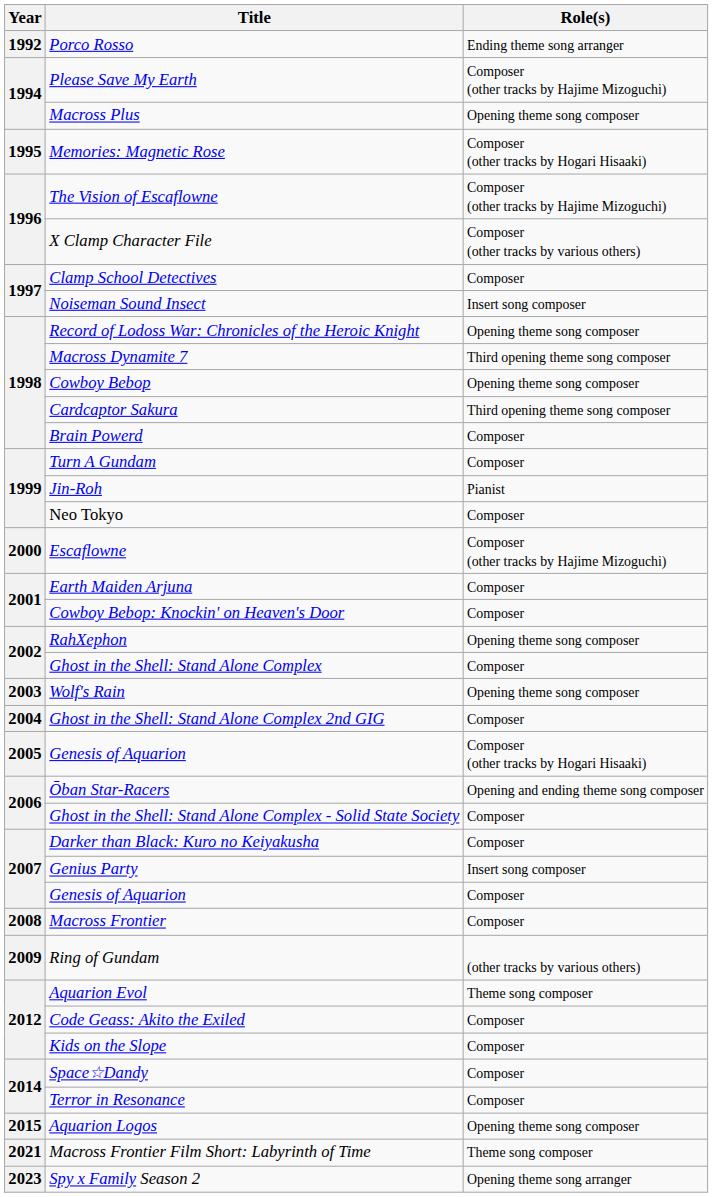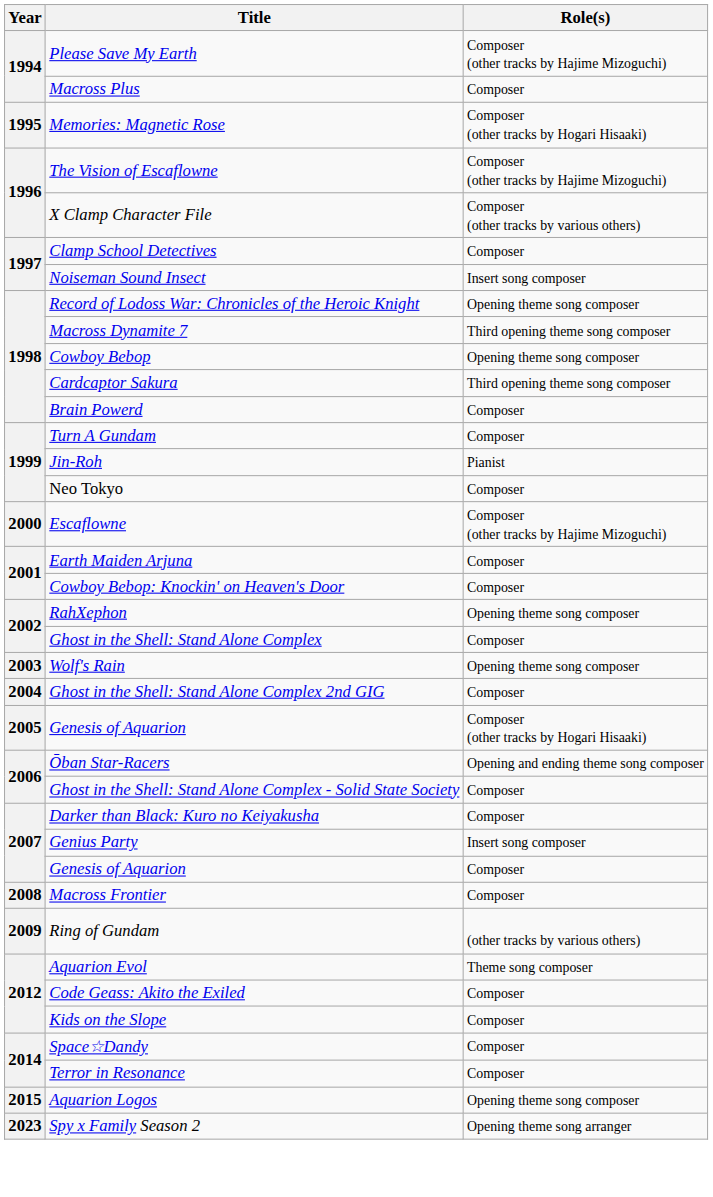 <table class="wikitable sortable">
 <tr>
 <th>Year</th>
 <th>Title</th>
 <th>Role(s)</th>
-</tr>
-<tr>
-<th>1992</th>
-<td><em><a href='#'>Porco Rosso</a></em></td>
-<td><small>Ending theme song arranger</small></td>
 </tr>
 <tr>
 <th rowspan=2>1994</th>
 <td><em><a href='#'>Please Save My Earth</a></em></td>
 <td><small>Composer<br>(other tracks by Hajime Mizoguchi)</small></td>
 </tr>
 <tr>
 <td><em><a href='#'>Macross Plus</a></em></td>
-<td><small>Opening theme song composer</small></td>
+<td><small>Composer</small></td>
 </tr>
 <tr>
 <th>1995</th>
 <td><em><a href='#'>Memories: Magnetic Rose</a></em></td>
 <td><small>Composer<br>(other tracks by Hogari Hisaaki)</small></td>
 </tr>
 <tr>
 <th rowspan=2>1996</th>
 <td><em><a href='#'>The Vision of Escaflowne</a></em></td>
 <td><small>Composer<br>(other tracks by Hajime Mizoguchi)</small></td>
 </tr>
 <tr>
 <td><em>X Clamp Character File</em></td>
 <td><small>Composer<br>(other tracks by various others)</small></td>
 </tr>
 <tr>
 <th rowspan=2>1997</th>
 <td><em><a href='#'>Clamp School Detectives</a></em></td>
 <td><small>Composer</small></td>
 </tr>
 <tr>
 <td><em><a href='#'>Noiseman Sound Insect</a></em></td>
 <td><small>Insert song composer</small></td>
 </tr>
 <tr>
 <th rowspan=5>1998</th>
 <td><em><a href='#'>Record of Lodoss War: Chronicles of the Heroic Knight</a></em></td>
 <td><small>Opening theme song composer</small></td>
 </tr>
 <tr>
 <td><em><a href='#'>Macross Dynamite 7</a></em></td>
 <td><small>Third opening theme song composer</small></td>
 </tr>
 <tr>
 <td><em><a href='#'>Cowboy Bebop</a></em></td>
 <td><small>Opening theme song composer</small></td>
 </tr>
 <tr>
 <td><em><a href='#'>Cardcaptor Sakura</a></em></td>
 <td><small>Third opening theme song composer</small></td>
 </tr>
 <tr>
 <td><em><a href='#'>Brain Powerd</a></em></td>
 <td><small>Composer</small></td>
 </tr>
 <tr>
 <th rowspan="3">1999</th>
 <td><em><a href='#'>Turn A Gundam</a></em></td>
 <td><small>Composer</small></td>
 </tr>
 <tr>
 <td><em><a href='#'>Jin-Roh</a></em></td>
 <td><small>Pianist</small></td>
 </tr>
 <tr>
 <td>Neo Tokyo</td>
 <td><small>Composer</small></td>
 </tr>
 <tr>
 <th>2000</th>
 <td><em><a href='#'>Escaflowne</a></em></td>
 <td><small>Composer<br>(other tracks by Hajime Mizoguchi)</small></td>
 </tr>
 <tr>
 <th rowspan=2>2001</th>
 <td><em><a href='#'>Earth Maiden Arjuna</a></em></td>
 <td><small>Composer</small></td>
 </tr>
 <tr>
 <td><em><a href='#'>Cowboy Bebop: Knockin' on Heaven's Door</a></em></td>
 <td><small>Composer</small></td>
 </tr>
 <tr>
 <th rowspan=2>2002</th>
 <td><em><a href='#'>RahXephon</a></em></td>
 <td><small>Opening theme song composer</small></td>
 </tr>
 <tr>
 <td><em><a href='#'>Ghost in the Shell: Stand Alone Complex</a></em></td>
 <td><small>Composer</small></td>
 </tr>
 <tr>
 <th>2003</th>
 <td><em><a href='#'>Wolf's Rain</a></em></td>
 <td><small>Opening theme song composer</small></td>
 </tr>
 <tr>
 <th>2004</th>
 <td><em><a href='#'>Ghost in the Shell: Stand Alone Complex 2nd GIG</a></em></td>
 <td><small>Composer</small></td>
 </tr>
 <tr>
 <th>2005</th>
 <td><em><a href='#'>Genesis of Aquarion</a></em></td>
 <td><small>Composer<br>(other tracks by Hogari Hisaaki)</small></td>
 </tr>
 <tr>
 <th rowspan=2>2006</th>
 <td><em><a href='#'>Ōban Star-Racers</a></em></td>
 <td><small>Opening and ending theme song composer</small></td>
 </tr>
 <tr>
 <td><em><a href='#'>Ghost in the Shell: Stand Alone Complex - Solid State Society</a></em></td>
 <td><small>Composer</small></td>
 </tr>
 <tr>
 <th rowspan=3>2007</th>
 <td><em><a href='#'>Darker than Black: Kuro no Keiyakusha</a></em></td>
 <td><small>Composer</small></td>
 </tr>
 <tr>
 <td><em><a href='#'>Genius Party</a></em></td>
 <td><small>Insert song composer</small></td>
 </tr>
 <tr>
 <td><em><a href='#'>Genesis of Aquarion</a></em></td>
 <td><small>Composer</small></td>
 </tr>
 <tr>
 <th>2008</th>
 <td><em><a href='#'>Macross Frontier</a></em></td>
 <td><small>Composer</small></td>
 </tr>
 <tr>
 <th>2009</th>
 <td><em>Ring of Gundam</em></td>
 <td><small><br>(other tracks by various others)</small></td>
 </tr>
 <tr>
 <th rowspan=3>2012</th>
 <td><em><a href='#'>Aquarion Evol</a></em></td>
 <td><small>Theme song composer</small></td>
 </tr>
 <tr>
 <td><em><a href='#'>Code Geass: Akito the Exiled</a></em></td>
 <td><small>Composer</small></td>
 </tr>
 <tr>
 <td><em><a href='#'>Kids on the Slope</a></em></td>
 <td><small>Composer</small></td>
 </tr>
 <tr>
 <th rowspan=2>2014</th>
 <td><em><a href='#'>Space☆Dandy</a></em></td>
 <td><small>Composer</small></td>
 </tr>
 <tr>
 <td><em><a href='#'>Terror in Resonance</a></em></td>
 <td><small>Composer</small></td>
 </tr>
 <tr>
 <th>2015</th>
 <td><em><a href='#'>Aquarion Logos</a></em></td>
 <td><small>Opening theme song composer</small></td>
 </tr>
 <tr>
-<th>2021</th>
-<td><em>Macross Frontier Film Short: Labyrinth of Time</em></td>
-<td><small>Theme song composer</small></td>
-</tr>
-<tr>
 <th>2023</th>
 <td><em><a href='#'>Spy x Family</a> Season 2</em></td>
 <td><small>Opening theme song arranger</small></td>
 </tr>
 </table>
